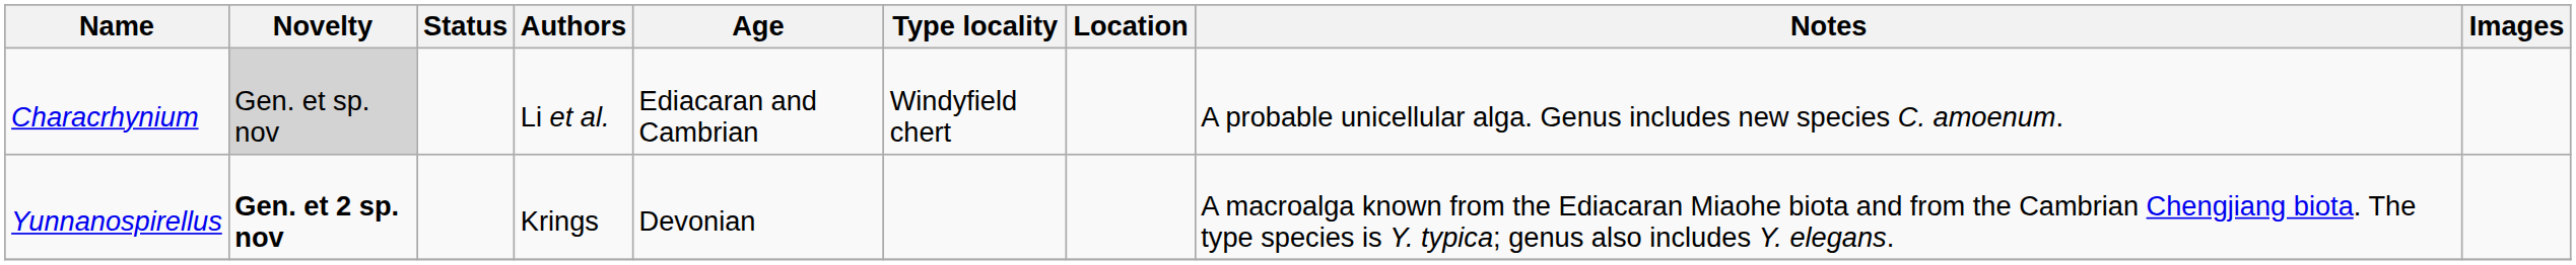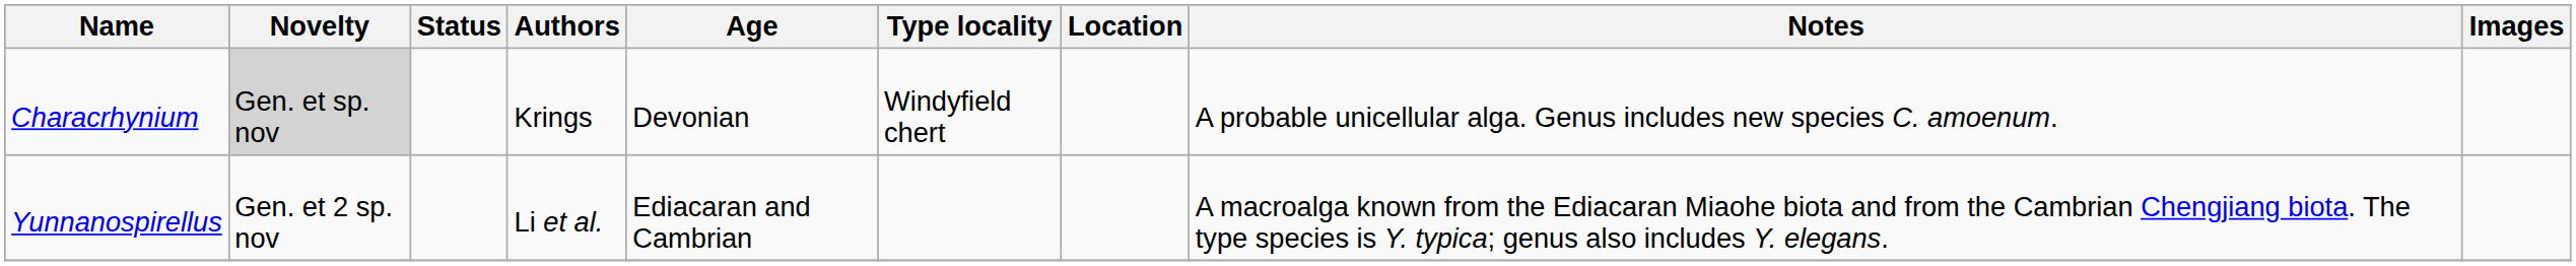 <table class="wikitable sortable" align="center" width="75%">
 <tr>
 <th>Name</th>
 <th>Novelty</th>
 <th>Status</th>
 <th>Authors</th>
 <th>Age</th>
 <th>Type locality</th>
 <th>Location</th>
 <th>Notes</th>
 <th>Images</th>
 </tr>
 <tr>
 <td><br><em><a href='#'>Characrhynium</a></em></td>
 <td style="background: lightgrey;"><br>Gen. et sp. nov</td>
 <td></td>
-<td><br>Li <em>et al.</em></td>
-<td><br>Ediacaran and Cambrian</td>
+<td><br>Krings</td>
+<td><br>Devonian</td>
 <td><br>Windyfield chert</td>
 <td><br></td>
 <td><br>A probable unicellular alga. Genus includes new species <em>C. amoenum</em>.</td>
 <td></td>
 </tr>
 <tr>
 <td><br><em><a href='#'>Yunnanospirellus</a></em></td>
-<td><strong><br>Gen. et 2 sp. nov</strong></td>
+<td><br>Gen. et 2 sp. nov</td>
 <td></td>
-<td><br>Krings</td>
-<td><br>Devonian</td>
+<td><br>Li <em>et al.</em></td>
+<td><br>Ediacaran and Cambrian</td>
 <td></td>
 <td><br></td>
 <td><br>A macroalga known from the Ediacaran Miaohe biota and from the Cambrian <a href='#'>Chengjiang biota</a>. The type species is <em>Y. typica</em>; genus also includes <em>Y. elegans</em>.</td>
 <td></td>
 </tr>
 <tr>
 </tr>
 </table>
